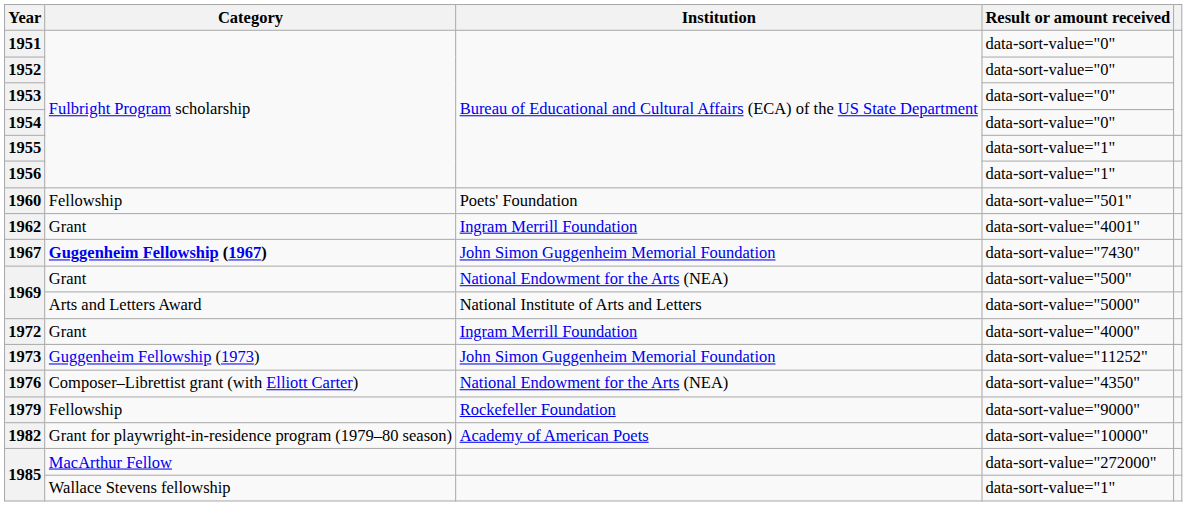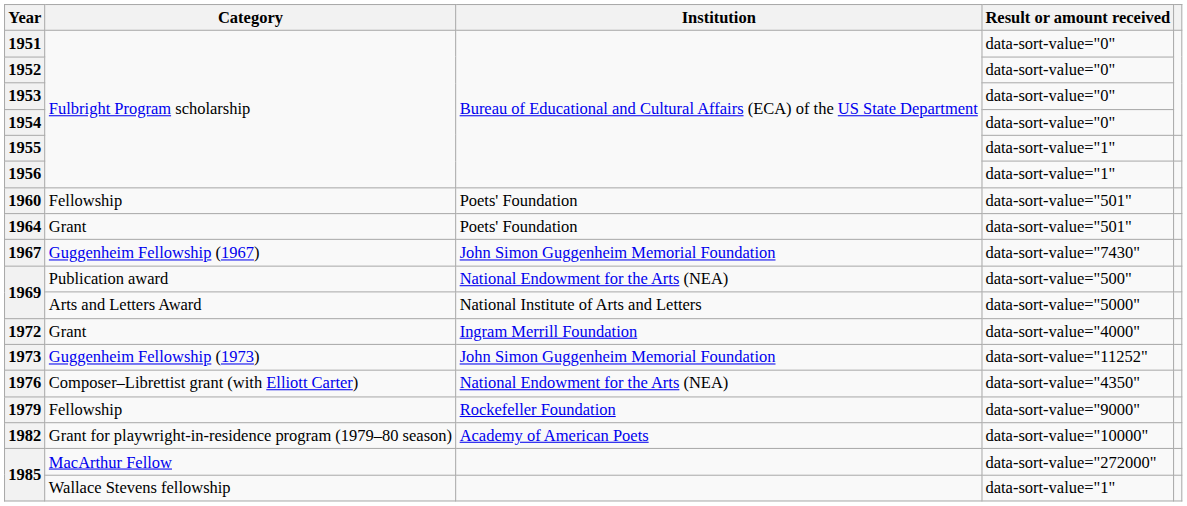 <table class="wikitable sortable plainrowheaders" style="table-layout: fixed; margin-right: 0;">
 <tr>
 <th scope="col">Year</th>
 <th scope="col">Category</th>
 <th scope="col">Institution</th>
 <th scope="col" data-sort-type="number">Result or amount received</th>
 <th scope="col" class="unsortable"></th>
 </tr>
 <tr>
 <th scope="row">1951</th>
 <td rowspan="6"><a href='#'>Fulbright Program</a> scholarship</td>
 <td rowspan="6"><a href='#'>Bureau of Educational and Cultural Affairs</a> (ECA) of the <a href='#'>US State Department</a></td>
 <td>data-sort-value="0" </td>
 <td rowspan="4" style="text-align:center;"></td>
 </tr>
 <tr>
 <th scope="row">1952</th>
 <td>data-sort-value="0" </td>
 </tr>
 <tr>
 <th scope="row">1953</th>
 <td>data-sort-value="0" </td>
 </tr>
 <tr>
 <th scope="row">1954</th>
 <td>data-sort-value="0" </td>
 </tr>
 <tr>
 <th scope="row">1955</th>
 <td>data-sort-value="1" </td>
 <td style="text-align:center;"></td>
 </tr>
 <tr>
 <th scope="row">1956</th>
 <td>data-sort-value="1" </td>
 <td style="text-align:center;"></td>
 </tr>
 <tr>
 <th scope="row">1960</th>
 <td>Fellowship</td>
 <td>Poets' Foundation</td>
 <td>data-sort-value="501" </td>
 <td style="text-align:center;"></td>
 </tr>
 <tr>
-<th scope="row">1962</th>
+<th scope="row">1964</th>
 <td>Grant</td>
-<td><a href='#'>Ingram Merrill Foundation</a></td>
-<td>data-sort-value="4001" </td>
+<td>Poets' Foundation</td>
+<td>data-sort-value="501" </td>
 <td style="text-align:center;"></td>
 </tr>
 <tr>
 <th scope="row">1967</th>
-<td><strong><a href='#'>Guggenheim Fellowship</a> (<a href='#'>1967</a>)</strong></td>
+<td><a href='#'>Guggenheim Fellowship</a> (<a href='#'>1967</a>)</td>
 <td><a href='#'>John Simon Guggenheim Memorial Foundation</a></td>
 <td>data-sort-value="7430" </td>
 <td style="text-align:center;"></td>
 </tr>
 <tr>
 <th scope="row" rowspan="2">1969</th>
-<td>Grant</td>
+<td>Publication award</td>
 <td><a href='#'>National Endowment for the Arts</a> (NEA)</td>
 <td>data-sort-value="500" </td>
 <td style="text-align:center;"></td>
 </tr>
 <tr>
 <td>Arts and Letters Award</td>
 <td>National Institute of Arts and Letters<br></td>
 <td>data-sort-value="5000" </td>
 <td style="text-align:center;"></td>
 </tr>
 <tr>
 <th scope="row">1972</th>
 <td>Grant</td>
 <td><a href='#'>Ingram Merrill Foundation</a></td>
 <td>data-sort-value="4000" </td>
 <td style="text-align:center;"></td>
 </tr>
 <tr>
 <th scope="row">1973</th>
 <td><a href='#'>Guggenheim Fellowship</a> (<a href='#'>1973</a>)</td>
 <td><a href='#'>John Simon Guggenheim Memorial Foundation</a></td>
 <td>data-sort-value="11252" </td>
 <td style="text-align:center;"></td>
 </tr>
 <tr>
 <th scope="row">1976</th>
 <td>Composer–Librettist grant (with <a href='#'>Elliott Carter</a>)</td>
 <td><a href='#'>National Endowment for the Arts</a> (NEA)</td>
 <td>data-sort-value="4350" </td>
 <td style="text-align:center;"></td>
 </tr>
 <tr>
 <th scope="row">1979</th>
 <td>Fellowship</td>
 <td><a href='#'>Rockefeller Foundation</a></td>
 <td>data-sort-value="9000" </td>
 <td style="text-align:center;"></td>
 </tr>
 <tr>
 <th scope="row">1982</th>
 <td>Grant for playwright‐in‐residence program (1979–80 season)</td>
 <td><a href='#'>Academy of American Poets</a></td>
 <td>data-sort-value="10000" </td>
 <td style="text-align:center;"></td>
 </tr>
 <tr>
 <th scope="row" rowspan="2">1985</th>
 <td><a href='#'>MacArthur Fellow</a></td>
 <td></td>
 <td>data-sort-value="272000" </td>
 <td style="text-align:center;"></td>
 </tr>
 <tr>
 <td>Wallace Stevens fellowship</td>
 <td></td>
 <td>data-sort-value="1" </td>
 <td style="text-align:center;"></td>
 </tr>
 </table>
